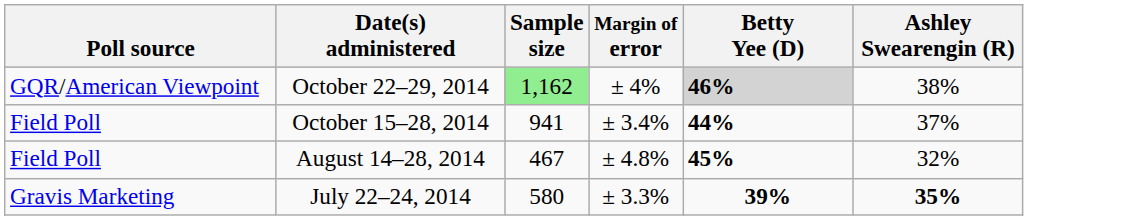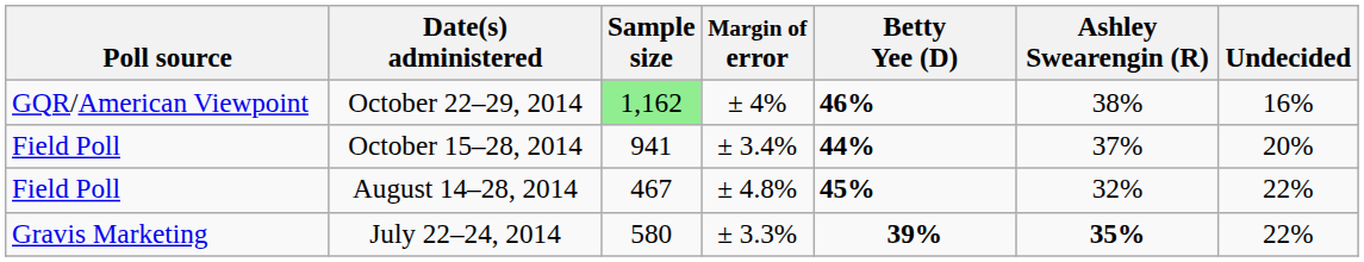 <table class="wikitable">
 <tr valign= bottom>
 <th style="width:180px;">Poll source</th>
 <th style="width:150px;">Date(s)<br>administered</th>
 <th class=small>Sample<br>size</th>
 <th class=small><small>Margin of</small><br>error</th>
 <th style="width:110px;">Betty<br>Yee (D)</th>
 <th style="width:110px;">Ashley<br>Swearengin (R)</th>
+<th>Undecided</th>
 </tr>
 <tr>
 <td><a href='#'>GQR</a>/<a href='#'>American Viewpoint</a></td>
 <td align=center>October 22–29, 2014</td>
 <td align=center style="background: lightgreen;">1,162</td>
 <td align=center>± 4%</td>
-<td style="background: lightgrey;"><strong>46%</strong></td>
+<td><strong>46%</strong></td>
 <td align=center>38%</td>
+<td align=center>16%</td>
 </tr>
 <tr>
 <td><a href='#'>Field Poll</a></td>
 <td align=center>October 15–28, 2014</td>
 <td align=center>941</td>
 <td align=center>± 3.4%</td>
 <td><strong>44%</strong></td>
 <td align=center>37%</td>
+<td align=center>20%</td>
 </tr>
 <tr>
 <td><a href='#'>Field Poll</a></td>
 <td align=center>August 14–28, 2014</td>
 <td align=center>467</td>
 <td align=center>± 4.8%</td>
 <td><strong>45%</strong></td>
 <td align=center>32%</td>
+<td align=center>22%</td>
 </tr>
 <tr>
 <td><a href='#'>Gravis Marketing</a></td>
 <td align=center>July 22–24, 2014</td>
 <td align=center>580</td>
 <td align=center>± 3.3%</td>
 <td align=center><strong>39%</strong></td>
 <td align=center><strong>35%</strong></td>
+<td align=center>22%</td>
 </tr>
 </table>
